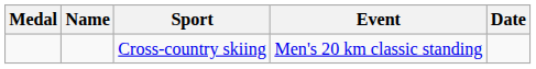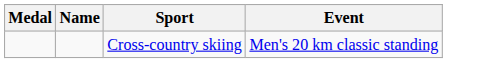 <table class="wikitable sortable" style="font-size:95%;">
 <tr>
 <th>Medal</th>
 <th>Name</th>
 <th>Sport</th>
 <th>Event</th>
-<th>Date</th>
 </tr>
 <tr>
 <td></td>
 <td></td>
 <td><a href='#'>Cross-country skiing</a></td>
 <td><a href='#'>Men's 20 km classic standing</a></td>
-<td></td>
 </tr>
 </table>
